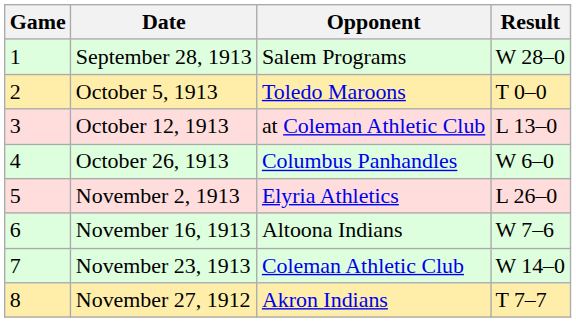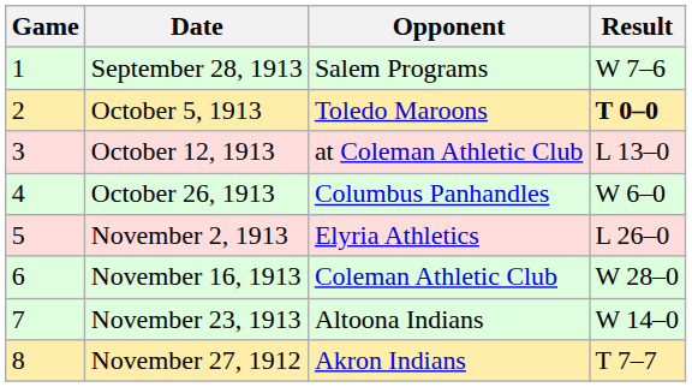 <table class="wikitable">
 <tr>
 <th>Game</th>
 <th>Date</th>
 <th>Opponent</th>
 <th>Result</th>
 </tr>
 <tr style="background: #ddffdd;">
 <td>1</td>
 <td>September 28, 1913</td>
 <td>Salem Programs</td>
-<td>W 28–0</td>
+<td>W 7–6</td>
 </tr>
 <tr style="background: #ffeeaa;">
 <td>2</td>
 <td>October 5, 1913</td>
 <td><a href='#'>Toledo Maroons</a></td>
-<td>T 0–0</td>
+<td><strong>T 0–0</strong></td>
 </tr>
 <tr style="background: #ffdddd;">
 <td>3</td>
 <td>October 12, 1913</td>
 <td>at <a href='#'>Coleman Athletic Club</a></td>
 <td>L 13–0</td>
 </tr>
 <tr style="background: #ddffdd;">
 <td>4</td>
 <td>October 26, 1913</td>
 <td><a href='#'>Columbus Panhandles</a></td>
 <td>W 6–0</td>
 </tr>
 <tr style="background: #ffdddd;">
 <td>5</td>
 <td>November 2, 1913</td>
 <td><a href='#'>Elyria Athletics</a></td>
 <td>L 26–0</td>
 </tr>
 <tr style="background: #ddffdd;">
 <td>6</td>
 <td>November 16, 1913</td>
-<td>Altoona Indians</td>
-<td>W 7–6</td>
+<td><a href='#'>Coleman Athletic Club</a></td>
+<td>W 28–0</td>
 </tr>
 <tr style="background: #ddffdd;">
 <td>7</td>
 <td>November 23, 1913</td>
-<td><a href='#'>Coleman Athletic Club</a></td>
+<td>Altoona Indians</td>
 <td>W 14–0</td>
 </tr>
 <tr style="background: #ffeeaa;">
 <td>8</td>
 <td>November 27, 1912</td>
 <td><a href='#'>Akron Indians</a></td>
 <td>T 7–7</td>
 </tr>
 </table>
